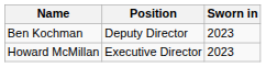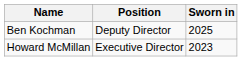 <table class="wikitable sortable">
 <tr>
 <th class="unsortable">Name</th>
 <th>Position</th>
 <th>Sworn in</th>
 </tr>
 <tr>
 <td>Ben Kochman</td>
 <td>Deputy Director</td>
-<td>2023</td>
+<td>2025</td>
 </tr>
 <tr>
 <td>Howard McMillan</td>
 <td>Executive Director</td>
 <td>2023</td>
 </tr>
 </table>
